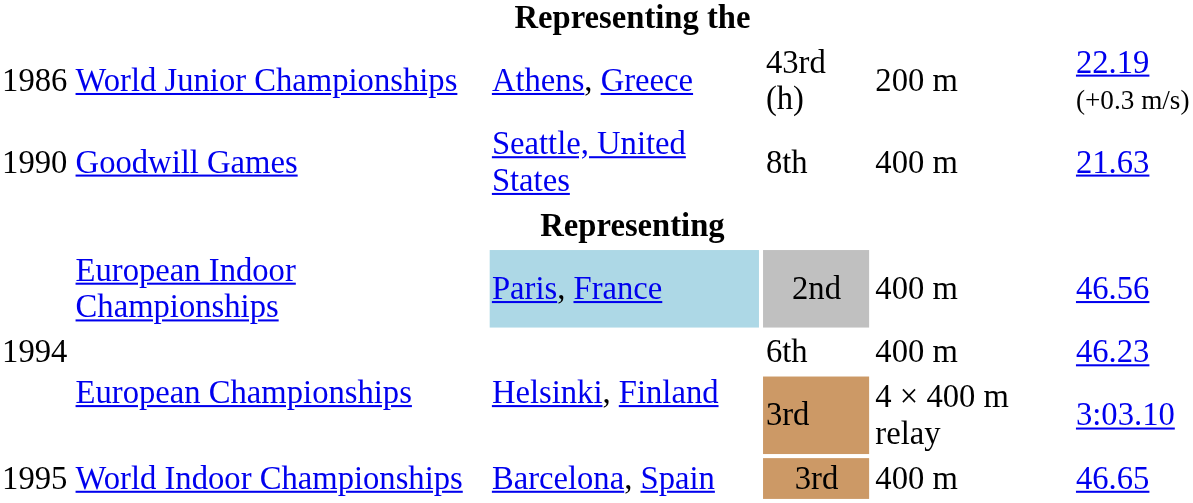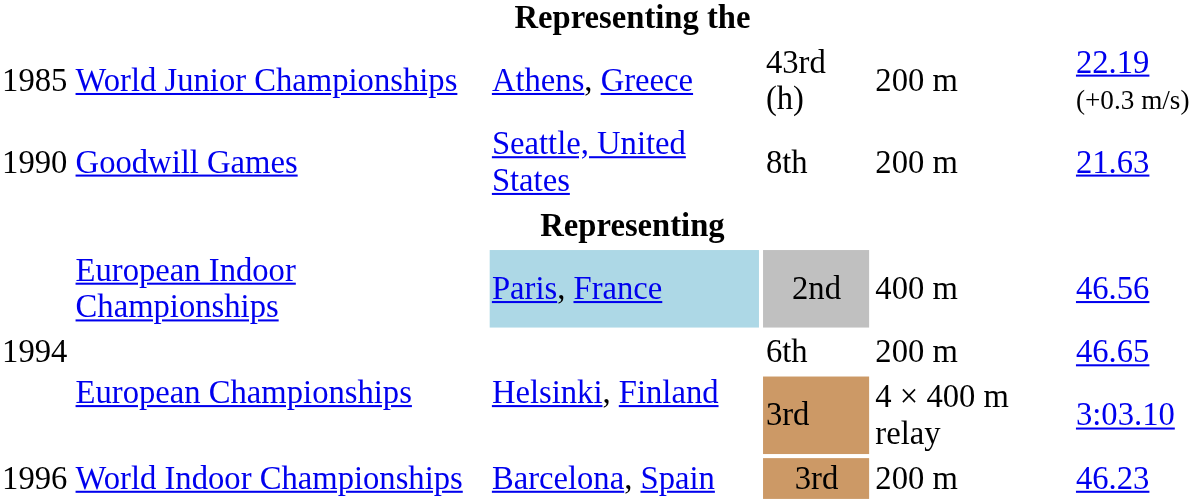 <table>
 <tr>
 <th colspan="6">Representing the </th>
 </tr>
 <tr>
-<td>1986</td>
+<td>1985</td>
 <td><a href='#'>World Junior Championships</a></td>
 <td><a href='#'>Athens</a>, <a href='#'>Greece</a></td>
 <td>43rd (h)</td>
 <td>200 m</td>
 <td><a href='#'>22.19</a> <small>(+0.3 m/s)</small></td>
 </tr>
 <tr>
 <td>1990</td>
 <td><a href='#'>Goodwill Games</a></td>
 <td><a href='#'>Seattle, United States</a></td>
 <td>8th</td>
-<td>400 m</td>
+<td>200 m</td>
 <td><a href='#'>21.63</a></td>
 </tr>
 <tr>
 <th colspan="6">Representing </th>
 </tr>
 <tr>
 <td rowspan=3>1994</td>
 <td><a href='#'>European Indoor Championships</a></td>
 <td style="background: lightblue;"><a href='#'>Paris</a>, <a href='#'>France</a></td>
 <td bgcolor="silver" align="center">2nd</td>
 <td>400 m</td>
 <td><a href='#'>46.56</a></td>
 </tr>
 <tr>
 <td rowspan=2><a href='#'>European Championships</a></td>
 <td rowspan=2><a href='#'>Helsinki</a>, <a href='#'>Finland</a></td>
 <td>6th</td>
-<td>400 m</td>
-<td><a href='#'>46.23</a></td>
+<td>200 m</td>
+<td><a href='#'>46.65</a></td>
 </tr>
 <tr>
 <td bgcolor="cc9966">3rd</td>
 <td>4 × 400 m relay</td>
 <td><a href='#'>3:03.10</a></td>
 </tr>
 <tr>
-<td>1995</td>
+<td>1996</td>
 <td><a href='#'>World Indoor Championships</a></td>
 <td><a href='#'>Barcelona</a>, <a href='#'>Spain</a></td>
 <td bgcolor="cc9966" align="center">3rd</td>
-<td>400 m</td>
-<td><a href='#'>46.65</a></td>
+<td>200 m</td>
+<td><a href='#'>46.23</a></td>
 </tr>
 </table>
